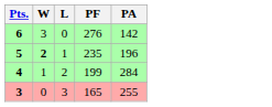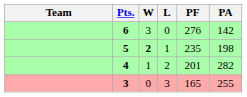 <table class=wikitable>
 <tr align=center>
+<th width=150px>Team</th>
 <th width=30px><a href='#'>Pts.</a></th>
 <th width=20px>W</th>
 <th width=20px>L</th>
 <th width=40px>PF</th>
 <th width=40px>PA</th>
 </tr>
 <tr align=center bgcolor=#aaffaa>
+<td align=left></td>
 <td><strong>6</strong></td>
 <td>3</td>
 <td>0</td>
 <td>276</td>
 <td>142</td>
 </tr>
 <tr align=center bgcolor=#aaffaa>
+<td align=left></td>
 <td><strong>5</strong></td>
 <td><strong>2</strong></td>
 <td>1</td>
 <td>235</td>
-<td>196</td>
+<td>198</td>
 </tr>
 <tr align=center bgcolor=#aaffaa>
+<td align=left></td>
 <td><strong>4</strong></td>
 <td>1</td>
 <td>2</td>
-<td>199</td>
-<td>284</td>
+<td>201</td>
+<td>282</td>
 </tr>
 <tr align=center bgcolor=#ffaaaa>
+<td align=left></td>
 <td><strong>3</strong></td>
 <td>0</td>
 <td>3</td>
 <td>165</td>
 <td>255</td>
 </tr>
 </table>
